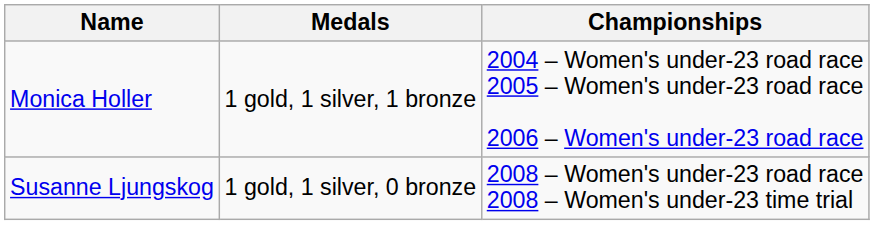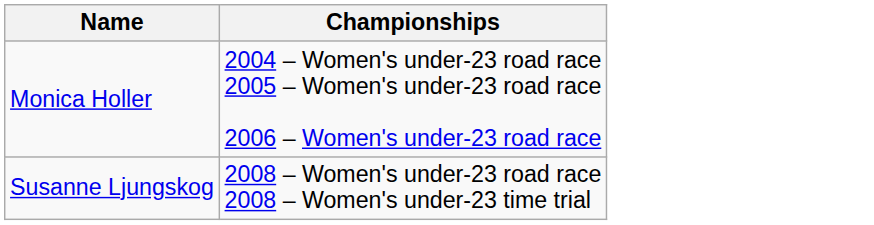 <table class="wikitable">
 <tr>
 <th>Name</th>
-<th>Medals</th>
 <th>Championships</th>
 </tr>
 <tr>
 <td><a href='#'>Monica Holler</a></td>
-<td>1 gold, 1 silver, 1 bronze</td>
 <td> <a href='#'>2004</a> – Women's under-23 road race<br> <a href='#'>2005</a> – Women's under-23 road race<br><br> <a href='#'>2006</a>  – <a href='#'>Women's under-23 road race</a></td>
 </tr>
 <tr>
 <td><a href='#'>Susanne Ljungskog</a></td>
-<td>1 gold, 1 silver, 0 bronze</td>
 <td> <a href='#'>2008</a> – Women's under-23 road race<br> <a href='#'>2008</a> – Women's under-23 time trial</td>
 </tr>
 </table>
